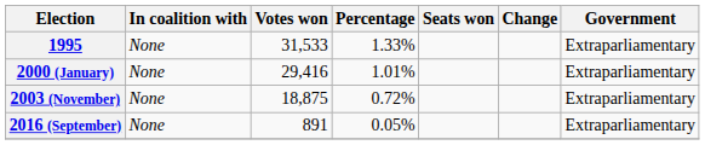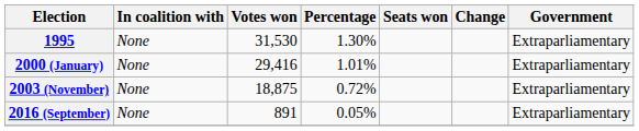 <table class="wikitable" style="text-align: left;">
 <tr>
 <th>Election</th>
 <th>In coalition with</th>
 <th>Votes won</th>
 <th>Percentage</th>
 <th>Seats won</th>
 <th>Change</th>
 <th>Government</th>
 </tr>
 <tr>
 <th><a href='#'>1995 </a></th>
 <td><em>None</em></td>
-<td align="right">31,533</td>
-<td align="right">1.33%</td>
+<td align="right">31,530</td>
+<td align="right">1.30%</td>
 <td></td>
 <td align="center"></td>
 <td>Extraparliamentary</td>
 </tr>
 <tr>
 <th><a href='#'>2000 <small>(January)</small></a></th>
 <td><em>None</em></td>
 <td align="right">29,416</td>
 <td align="right">1.01%</td>
 <td></td>
 <td align="center"></td>
 <td>Extraparliamentary</td>
 </tr>
 <tr>
 <th><a href='#'>2003 <small>(November)</small></a></th>
 <td><em>None</em></td>
 <td align="right">18,875</td>
 <td align="right">0.72%</td>
 <td></td>
 <td align="center"></td>
 <td>Extraparliamentary</td>
 </tr>
 <tr>
 <th><a href='#'>2016 <small>(September)</small></a></th>
 <td><em>None</em></td>
 <td align="right">891</td>
 <td align="right">0.05%</td>
 <td></td>
 <td align="center"></td>
 <td>Extraparliamentary</td>
 </tr>
 <tr>
 </tr>
 </table>
